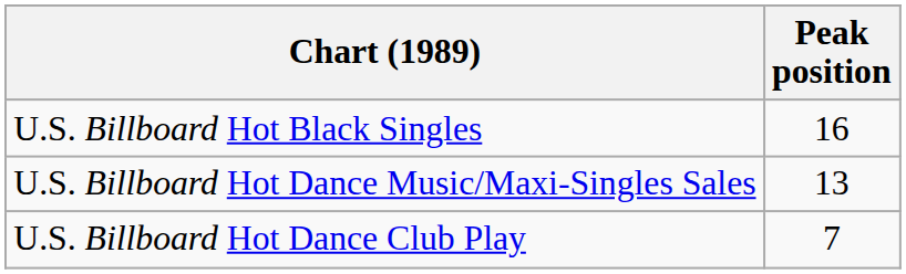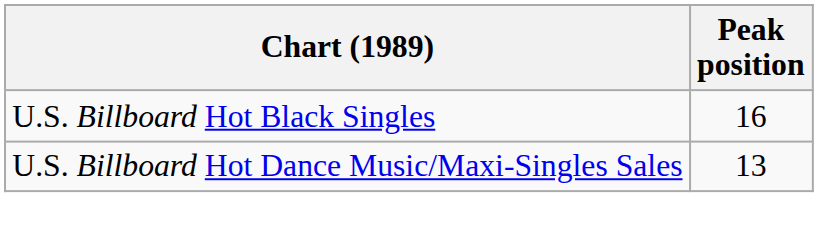 <table class="wikitable">
 <tr>
 <th>Chart (1989)</th>
 <th>Peak<br>position</th>
 </tr>
 <tr>
 <td>U.S. <em>Billboard</em> <a href='#'>Hot Black Singles</a></td>
 <td align="center">16</td>
 </tr>
 <tr>
 <td>U.S. <em>Billboard</em> <a href='#'>Hot Dance Music/Maxi-Singles Sales</a></td>
 <td align="center">13</td>
 </tr>
-<tr>
-<td>U.S. <em>Billboard</em> <a href='#'>Hot Dance Club Play</a></td>
-<td align="center">7</td>
-</tr>
 </table>
